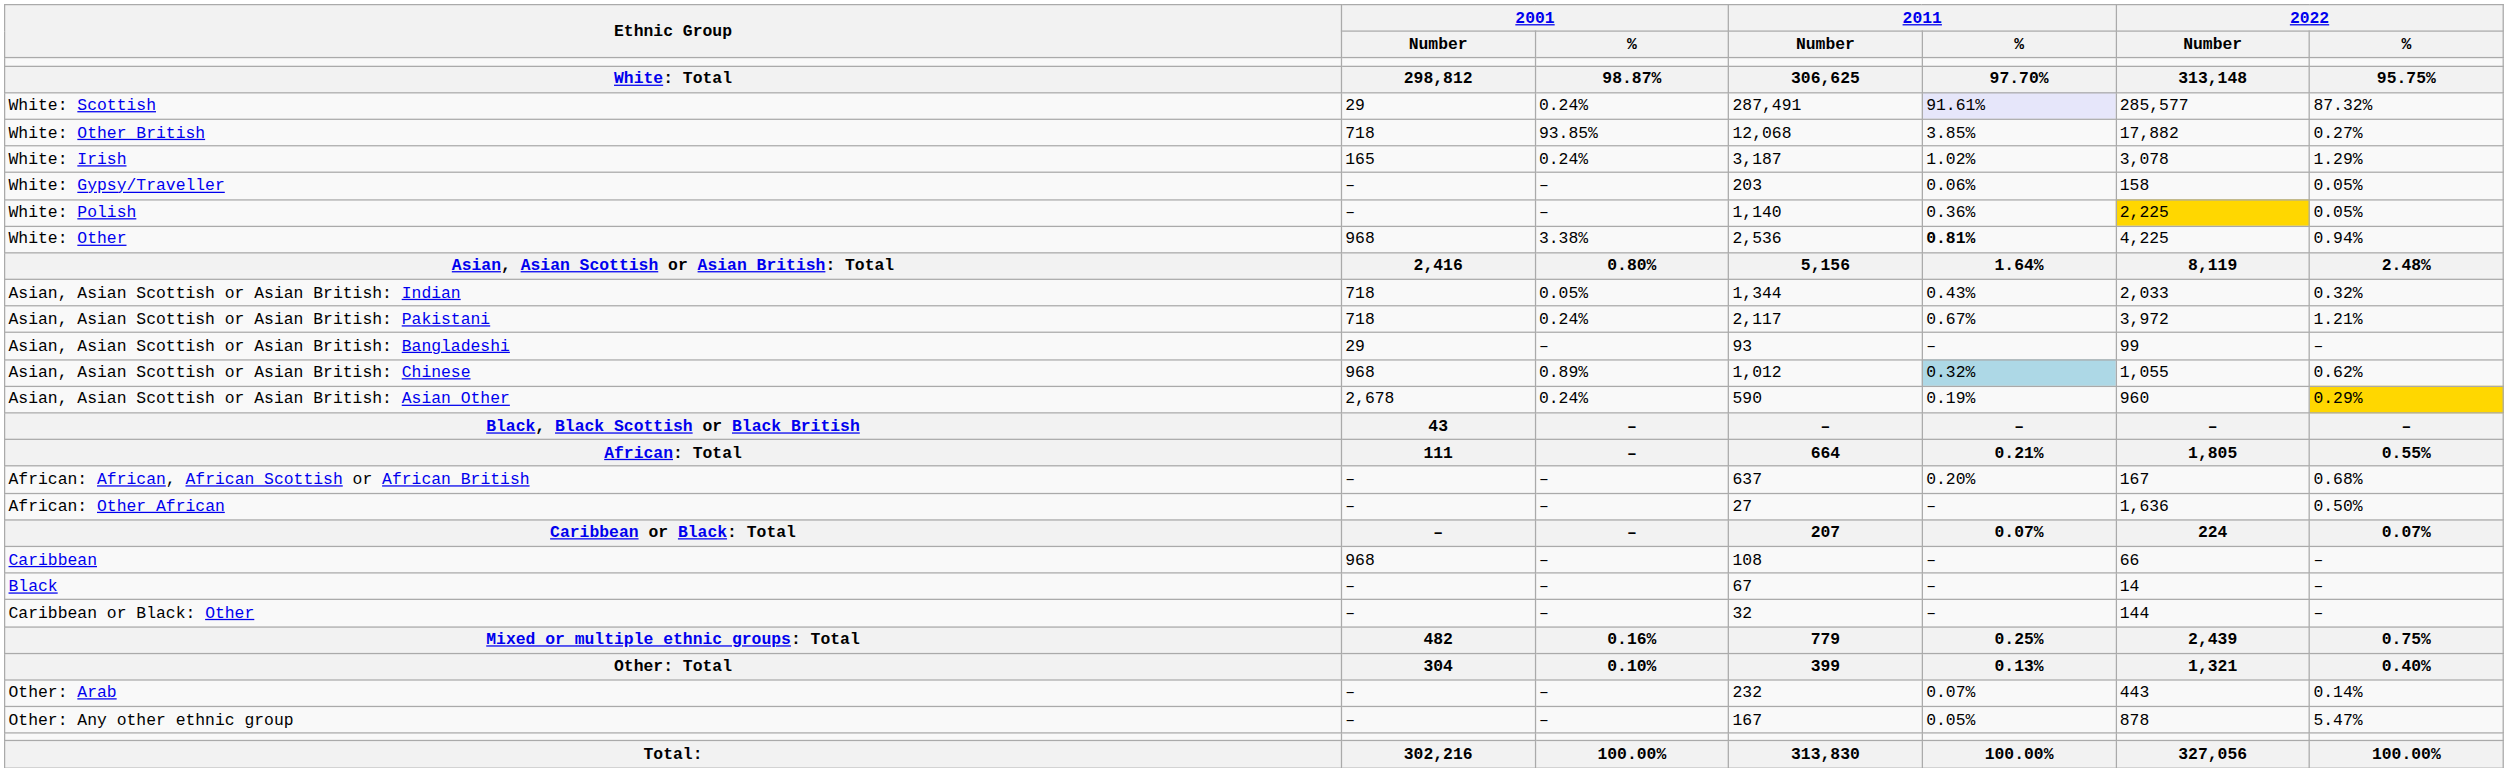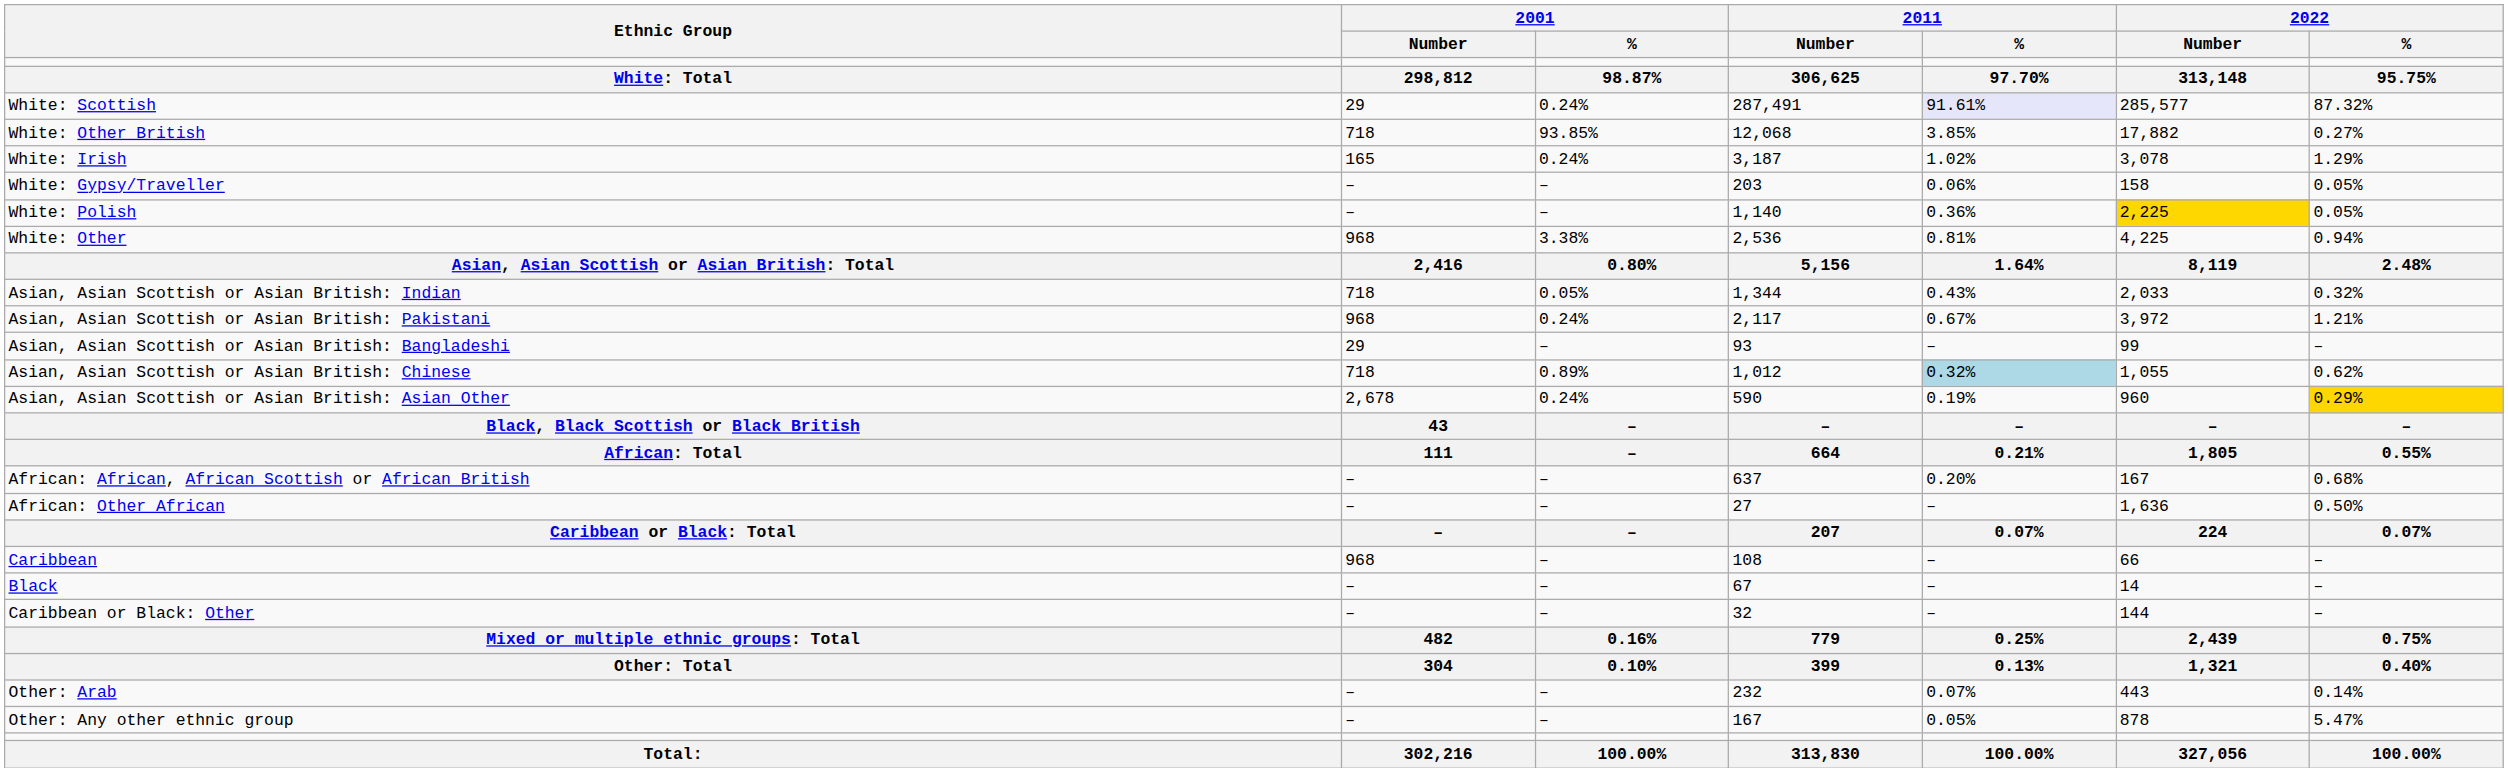 <table class="wikitable sortable" width="100%">
 <tr>
 <th rowspan="2">Ethnic Group</th>
 <th colspan="2"><a href='#'>2001</a></th>
 <th colspan="2"><a href='#'>2011</a></th>
 <th colspan="2"><a href='#'>2022</a></th>
 </tr>
 <tr>
 <th>Number</th>
 <th>%</th>
 <th>Number</th>
 <th>%</th>
 <th>Number</th>
 <th>%</th>
 </tr>
 <tr>
 <td></td>
 <td></td>
 <td></td>
 <td></td>
 <td></td>
 <td></td>
 <td></td>
 </tr>
 <tr>
 <th><a href='#'>White</a>: Total</th>
 <th>298,812</th>
 <th>98.87%</th>
 <th>306,625</th>
 <th>97.70%</th>
 <th>313,148</th>
 <th>95.75%</th>
 </tr>
 <tr>
 <td>White: <a href='#'>Scottish</a></td>
 <td>29</td>
 <td>0.24%</td>
 <td>287,491</td>
 <td style="background: lavender;">91.61%</td>
 <td>285,577</td>
 <td>87.32%</td>
 </tr>
 <tr>
 <td>White: <a href='#'>Other British</a></td>
 <td>718</td>
 <td>93.85%</td>
 <td>12,068</td>
 <td>3.85%</td>
 <td>17,882</td>
 <td>0.27%</td>
 </tr>
 <tr>
 <td>White: <a href='#'>Irish</a></td>
 <td>165</td>
 <td>0.24%</td>
 <td>3,187</td>
 <td>1.02%</td>
 <td>3,078</td>
 <td>1.29%</td>
 </tr>
 <tr>
 <td>White: <a href='#'>Gypsy/Traveller</a></td>
 <td>–</td>
 <td>–</td>
 <td>203</td>
 <td>0.06%</td>
 <td>158</td>
 <td>0.05%</td>
 </tr>
 <tr>
 <td>White: <a href='#'>Polish</a></td>
 <td>–</td>
 <td>–</td>
 <td>1,140</td>
 <td>0.36%</td>
 <td style="background: gold;">2,225</td>
 <td>0.05%</td>
 </tr>
 <tr>
 <td>White: <a href='#'>Other</a></td>
 <td>968</td>
 <td>3.38%</td>
 <td>2,536</td>
-<td><strong>0.81%</strong></td>
+<td>0.81%</td>
 <td>4,225</td>
 <td>0.94%</td>
 </tr>
 <tr>
 <th><a href='#'>Asian</a>, <a href='#'>Asian Scottish</a> or <a href='#'>Asian British</a>: Total</th>
 <th>2,416</th>
 <th>0.80%</th>
 <th>5,156</th>
 <th>1.64%</th>
 <th>8,119</th>
 <th>2.48%</th>
 </tr>
 <tr>
 <td>Asian, Asian Scottish or Asian British: <a href='#'>Indian</a></td>
 <td>718</td>
 <td>0.05%</td>
 <td>1,344</td>
 <td>0.43%</td>
 <td>2,033</td>
 <td>0.32%</td>
 </tr>
 <tr>
 <td>Asian, Asian Scottish or Asian British: <a href='#'>Pakistani</a></td>
-<td>718</td>
+<td>968</td>
 <td>0.24%</td>
 <td>2,117</td>
 <td>0.67%</td>
 <td>3,972</td>
 <td>1.21%</td>
 </tr>
 <tr>
 <td>Asian, Asian Scottish or Asian British: <a href='#'>Bangladeshi</a></td>
 <td>29</td>
 <td>–</td>
 <td>93</td>
 <td>–</td>
 <td>99</td>
 <td>–</td>
 </tr>
 <tr>
 <td>Asian, Asian Scottish or Asian British: <a href='#'>Chinese</a></td>
-<td>968</td>
+<td>718</td>
 <td>0.89%</td>
 <td>1,012</td>
 <td style="background: lightblue;">0.32%</td>
 <td>1,055</td>
 <td>0.62%</td>
 </tr>
 <tr>
 <td>Asian, Asian Scottish or Asian British: <a href='#'>Asian Other</a></td>
 <td>2,678</td>
 <td>0.24%</td>
 <td>590</td>
 <td>0.19%</td>
 <td>960</td>
 <td style="background: gold;">0.29%</td>
 </tr>
 <tr>
 <th><a href='#'>Black</a>, <a href='#'>Black Scottish</a> or <a href='#'>Black British</a></th>
 <th>43</th>
 <th>–</th>
 <th>–</th>
 <th>–</th>
 <th>–</th>
 <th>–</th>
 </tr>
 <tr>
 <th><a href='#'>African</a>: Total</th>
 <th>111</th>
 <th>–</th>
 <th>664</th>
 <th>0.21%</th>
 <th>1,805</th>
 <th>0.55%</th>
 </tr>
 <tr>
 <td>African: <a href='#'>African</a>, <a href='#'>African Scottish</a> or <a href='#'>African British</a></td>
 <td>–</td>
 <td>–</td>
 <td>637</td>
 <td>0.20%</td>
 <td>167</td>
 <td>0.68%</td>
 </tr>
 <tr>
 <td>African: <a href='#'>Other African</a></td>
 <td>–</td>
 <td>–</td>
 <td>27</td>
 <td>–</td>
 <td>1,636</td>
 <td>0.50%</td>
 </tr>
 <tr>
 <th><a href='#'>Caribbean</a> or <a href='#'>Black</a>: Total</th>
 <th>–</th>
 <th>–</th>
 <th>207</th>
 <th>0.07%</th>
 <th>224</th>
 <th>0.07%</th>
 </tr>
 <tr>
 <td><a href='#'>Caribbean</a></td>
 <td>968</td>
 <td>–</td>
 <td>108</td>
 <td>–</td>
 <td>66</td>
 <td>–</td>
 </tr>
 <tr>
 <td><a href='#'>Black</a></td>
 <td>–</td>
 <td>–</td>
 <td>67</td>
 <td>–</td>
 <td>14</td>
 <td>–</td>
 </tr>
 <tr>
 <td>Caribbean or Black: <a href='#'>Other</a></td>
 <td>–</td>
 <td>–</td>
 <td>32</td>
 <td>–</td>
 <td>144</td>
 <td>–</td>
 </tr>
 <tr>
 <th><a href='#'>Mixed or multiple ethnic groups</a>: Total</th>
 <th>482</th>
 <th>0.16%</th>
 <th>779</th>
 <th>0.25%</th>
 <th>2,439</th>
 <th>0.75%</th>
 </tr>
 <tr>
 <th>Other: Total</th>
 <th>304</th>
 <th>0.10%</th>
 <th>399</th>
 <th>0.13%</th>
 <th>1,321</th>
 <th>0.40%</th>
 </tr>
 <tr>
 <td>Other: <a href='#'>Arab</a></td>
 <td>–</td>
 <td>–</td>
 <td>232</td>
 <td>0.07%</td>
 <td>443</td>
 <td>0.14%</td>
 </tr>
 <tr>
 <td>Other: Any other ethnic group</td>
 <td>–</td>
 <td>–</td>
 <td>167</td>
 <td>0.05%</td>
 <td>878</td>
 <td>5.47%</td>
 </tr>
 <tr>
 <td></td>
 <td></td>
 <td></td>
 <td></td>
 <td></td>
 <td></td>
 <td></td>
 </tr>
 <tr>
 <th>Total:</th>
 <th>302,216</th>
 <th>100.00%</th>
 <th>313,830</th>
 <th>100.00%</th>
 <th>327,056</th>
 <th>100.00%</th>
 </tr>
 </table>
